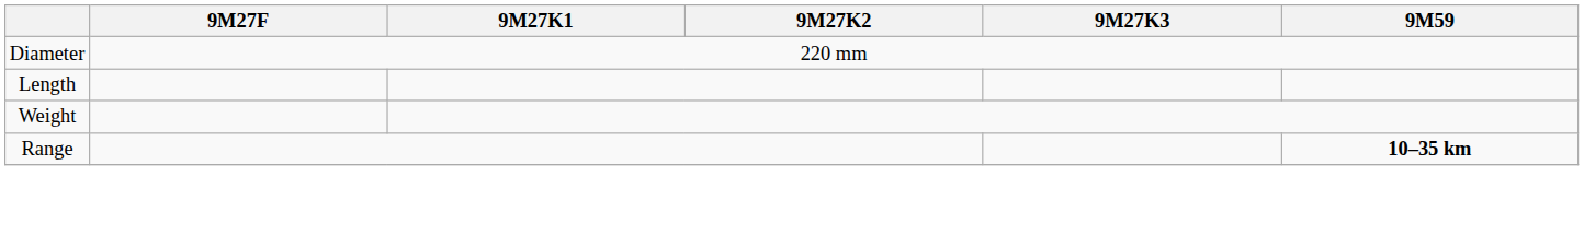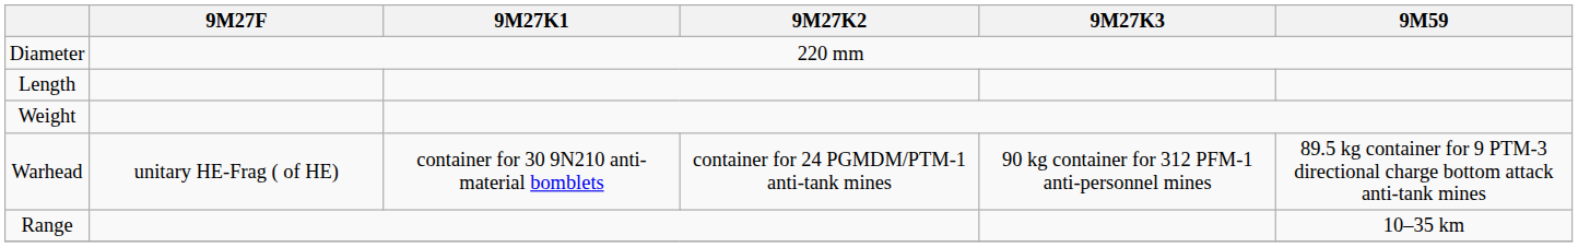 <table class="wikitable" style="text-align:center;">
 <tr>
 <th width=80px></th>
 <th width=20%>9M27F</th>
 <th width=20%>9M27K1</th>
 <th width=20%>9M27K2</th>
 <th width=20%>9M27K3</th>
 <th width=20%>9M59</th>
 </tr>
 <tr>
 <td>Diameter</td>
 <td colspan=5>220 mm</td>
 </tr>
 <tr>
 <td>Length</td>
 <td></td>
 <td colspan=2></td>
 <td></td>
 <td></td>
 </tr>
 <tr>
 <td>Weight</td>
 <td></td>
 <td colspan=4></td>
 </tr>
 <tr>
+<td>Warhead</td>
+<td> unitary HE-Frag ( of HE)</td>
+<td> container for 30 9N210 anti-material <a href='#'>bomblets</a></td>
+<td> container for 24 PGMDM/PTM-1 anti-tank mines</td>
+<td>90 kg container for 312 PFM-1 anti-personnel mines</td>
+<td>89.5 kg container for 9 PTM-3 directional charge bottom attack anti-tank mines</td>
+</tr>
+<tr>
 <td>Range</td>
 <td colspan=3></td>
 <td></td>
-<td><strong>10–35 km</strong></td>
+<td>10–35 km</td>
 </tr>
 <tr>
 </tr>
 </table>
